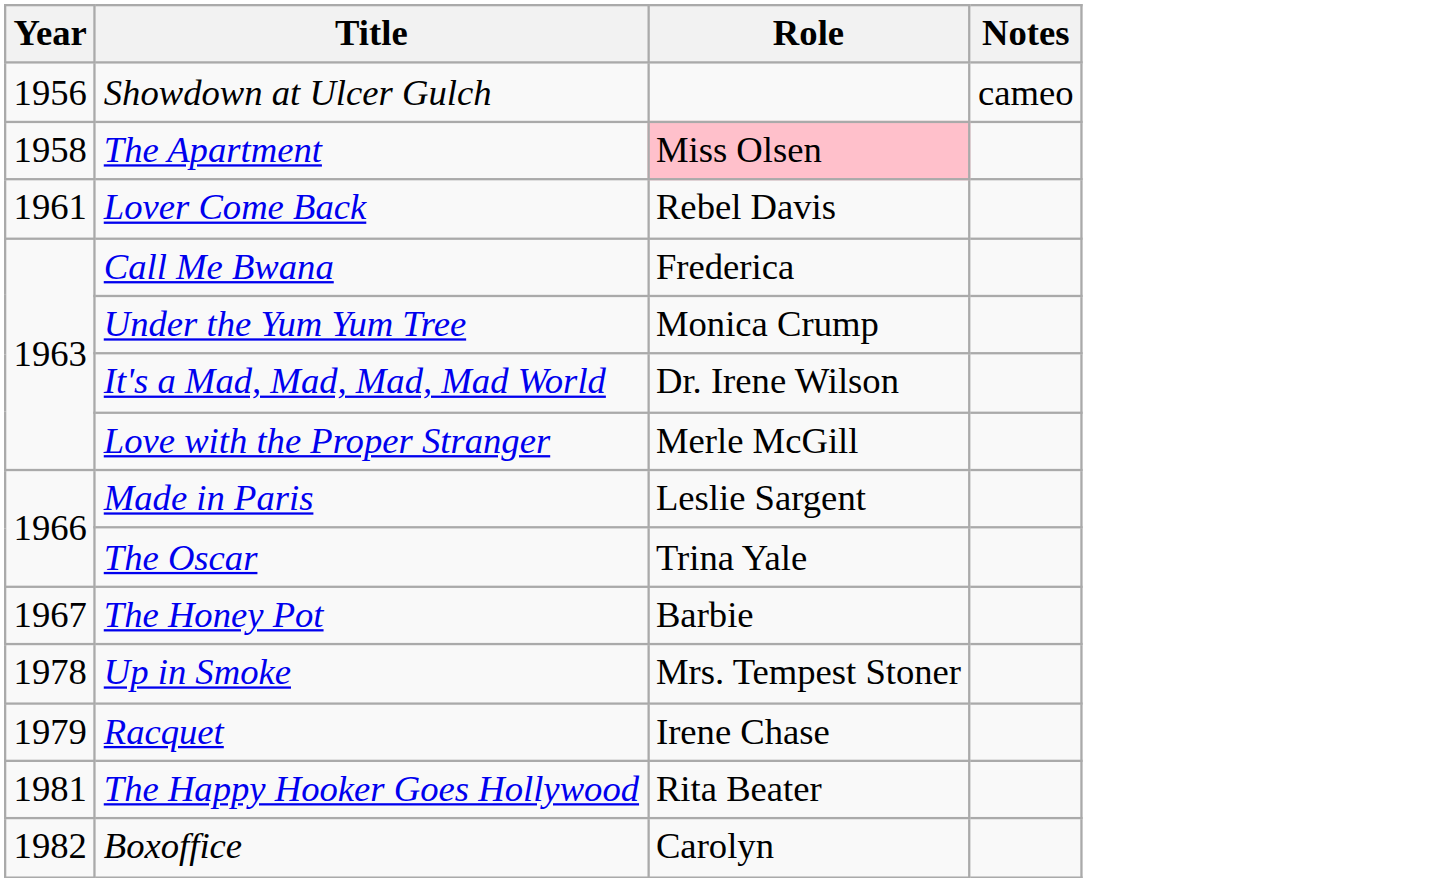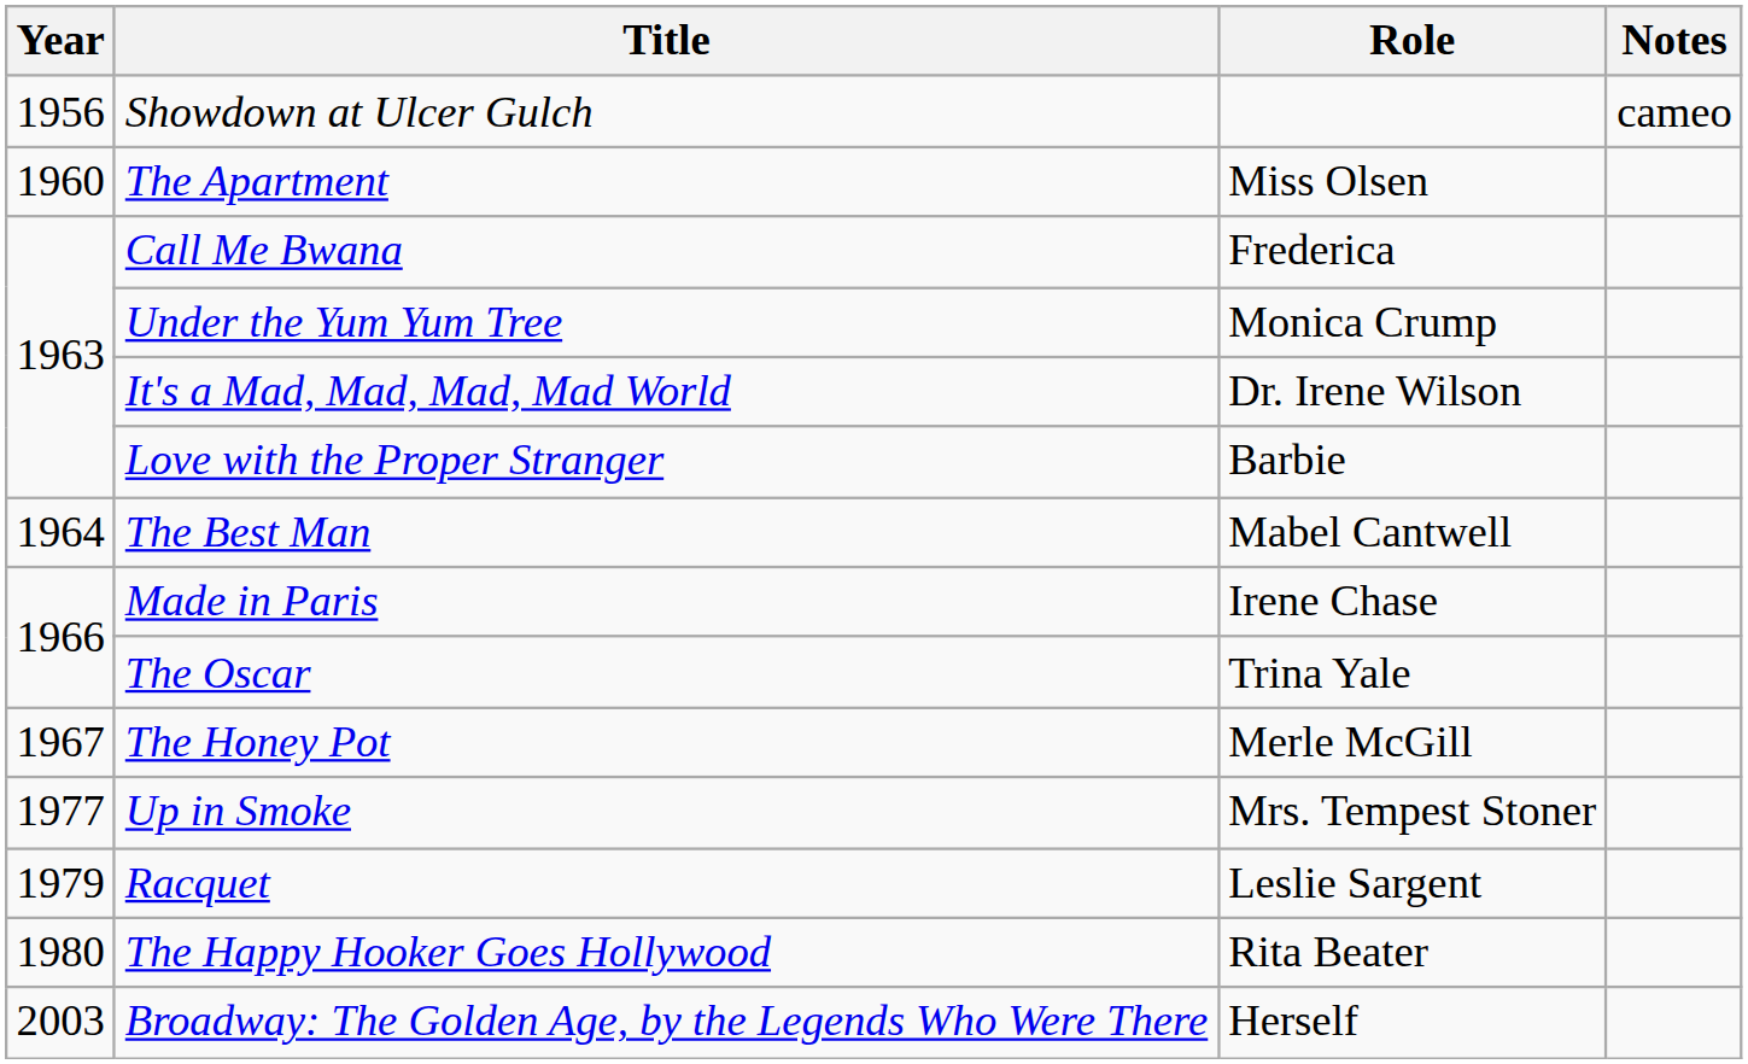 <table class="wikitable sortable">
 <tr>
 <th>Year</th>
 <th>Title</th>
 <th>Role</th>
 <th class = "unsortable">Notes</th>
 </tr>
 <tr>
 <td>1956</td>
 <td><em>Showdown at Ulcer Gulch</em></td>
 <td></td>
 <td>cameo</td>
 </tr>
 <tr>
-<td>1958</td>
+<td>1960</td>
 <td><em><a href='#'>The Apartment</a></em></td>
-<td style="background: pink;">Miss Olsen</td>
-<td></td>
-</tr>
-<tr>
-<td>1961</td>
-<td><em><a href='#'>Lover Come Back</a></em></td>
-<td>Rebel Davis</td>
+<td>Miss Olsen</td>
 <td></td>
 </tr>
 <tr>
 <td rowspan=4>1963</td>
 <td><em><a href='#'>Call Me Bwana</a></em></td>
 <td>Frederica</td>
 <td></td>
 </tr>
 <tr>
 <td><em><a href='#'>Under the Yum Yum Tree</a></em></td>
 <td>Monica Crump</td>
 <td></td>
 </tr>
 <tr>
 <td><em><a href='#'>It's a Mad, Mad, Mad, Mad World</a></em></td>
 <td>Dr. Irene Wilson</td>
 <td></td>
 </tr>
 <tr>
 <td><em><a href='#'>Love with the Proper Stranger</a></em></td>
-<td>Merle McGill</td>
+<td>Barbie</td>
+<td></td>
+</tr>
+<tr>
+<td>1964</td>
+<td><em><a href='#'>The Best Man</a></em></td>
+<td>Mabel Cantwell</td>
 <td></td>
 </tr>
 <tr>
 <td rowspan=2>1966</td>
 <td><em><a href='#'>Made in Paris</a></em></td>
-<td>Leslie Sargent</td>
+<td>Irene Chase</td>
 <td></td>
 </tr>
 <tr>
 <td><em><a href='#'>The Oscar</a></em></td>
 <td>Trina Yale</td>
 <td></td>
 </tr>
 <tr>
 <td>1967</td>
 <td><em><a href='#'>The Honey Pot</a></em></td>
-<td>Barbie</td>
+<td>Merle McGill</td>
 <td></td>
 </tr>
 <tr>
-<td>1978</td>
+<td>1977</td>
 <td><em><a href='#'>Up in Smoke</a></em></td>
 <td>Mrs. Tempest Stoner</td>
 <td></td>
 </tr>
 <tr>
 <td>1979</td>
 <td><em><a href='#'>Racquet</a></em></td>
-<td>Irene Chase</td>
+<td>Leslie Sargent</td>
 <td></td>
 </tr>
 <tr>
-<td>1981</td>
+<td>1980</td>
 <td><em><a href='#'>The Happy Hooker Goes Hollywood</a></em></td>
 <td>Rita Beater</td>
 <td></td>
 </tr>
 <tr>
-<td>1982</td>
-<td><em>Boxoffice</em></td>
-<td>Carolyn</td>
+<td>2003</td>
+<td><em><a href='#'>Broadway: The Golden Age, by the Legends Who Were There</a></em></td>
+<td>Herself</td>
 <td></td>
 </tr>
 </table>
